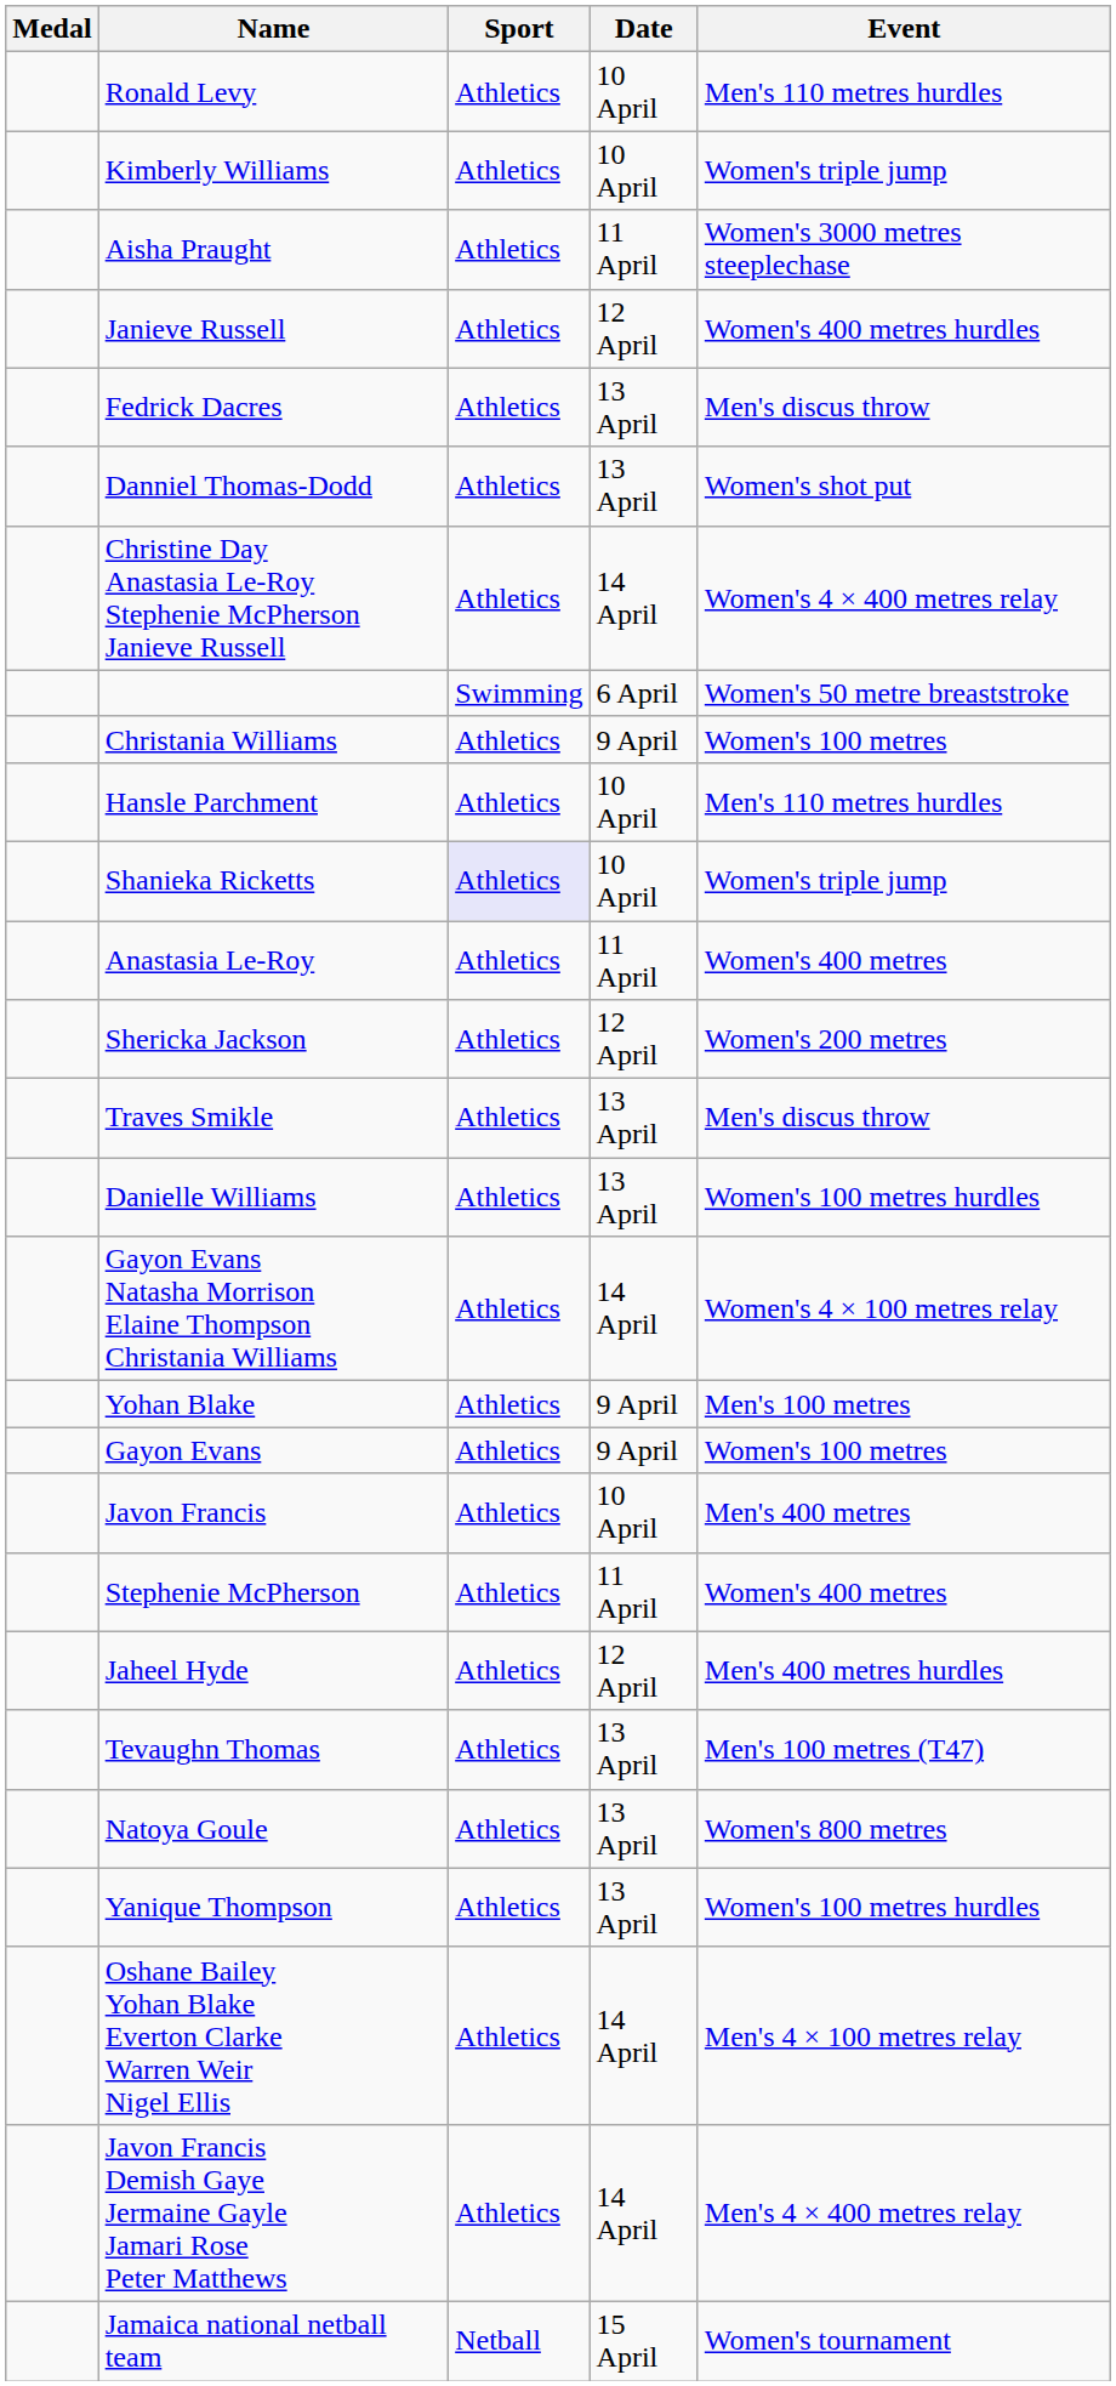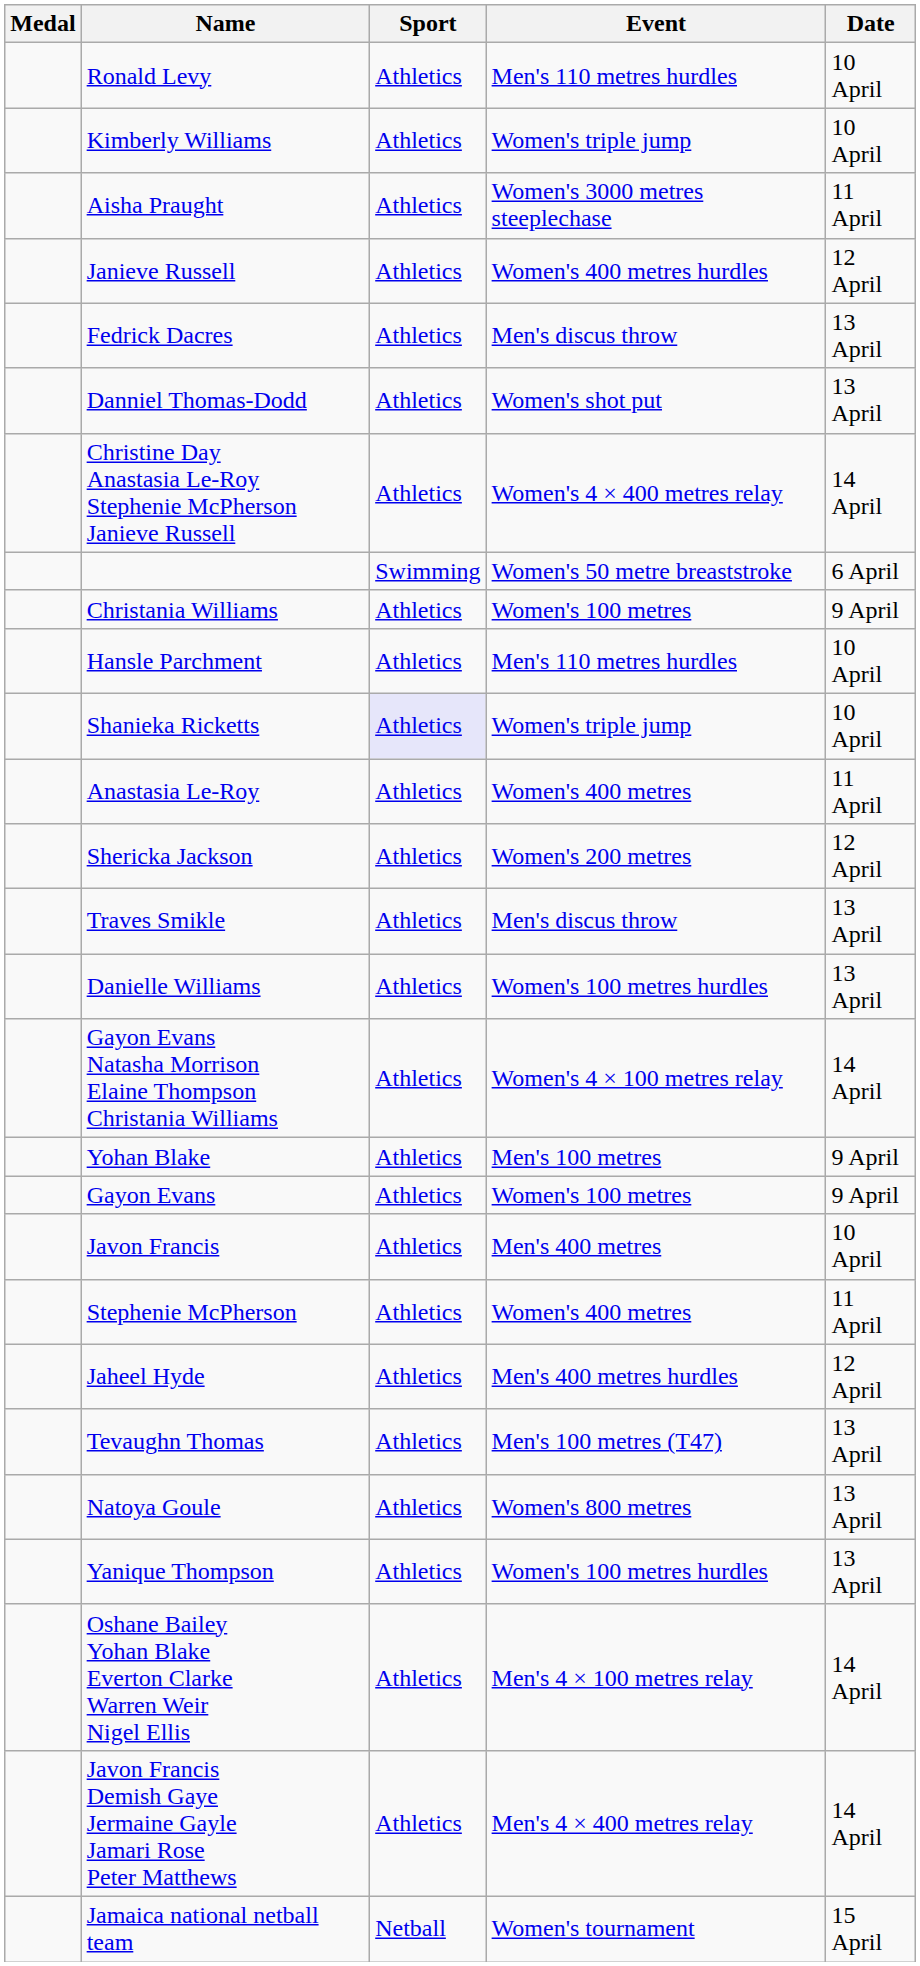 <table class="wikitable sortable">
 <tr>
 <th>Medal</th>
 <th>Name</th>
 <th>Sport</th>
+<th>Event</th>
 <th>Date</th>
-<th>Event</th>
 </tr>
 <tr>
 <td></td>
 <td><a href='#'>Ronald Levy</a></td>
 <td><a href='#'>Athletics</a></td>
+<td><a href='#'>Men's 110 metres hurdles</a></td>
 <td>10 April</td>
-<td><a href='#'>Men's 110 metres hurdles</a></td>
 </tr>
 <tr>
 <td></td>
 <td><a href='#'>Kimberly Williams</a></td>
 <td><a href='#'>Athletics</a></td>
+<td><a href='#'>Women's triple jump</a></td>
 <td>10 April</td>
-<td><a href='#'>Women's triple jump</a></td>
 </tr>
 <tr>
 <td></td>
 <td><a href='#'>Aisha Praught</a></td>
 <td><a href='#'>Athletics</a></td>
+<td><a href='#'>Women's 3000 metres steeplechase</a></td>
 <td>11 April</td>
-<td><a href='#'>Women's 3000 metres steeplechase</a></td>
 </tr>
 <tr>
 <td></td>
 <td><a href='#'>Janieve Russell</a></td>
 <td><a href='#'>Athletics</a></td>
+<td><a href='#'>Women's 400 metres hurdles</a></td>
 <td>12 April</td>
-<td><a href='#'>Women's 400 metres hurdles</a></td>
 </tr>
 <tr>
 <td></td>
 <td><a href='#'>Fedrick Dacres</a></td>
 <td><a href='#'>Athletics</a></td>
+<td><a href='#'>Men's discus throw</a></td>
 <td>13 April</td>
-<td><a href='#'>Men's discus throw</a></td>
 </tr>
 <tr>
 <td></td>
 <td><a href='#'>Danniel Thomas-Dodd</a></td>
 <td><a href='#'>Athletics</a></td>
+<td><a href='#'>Women's shot put</a></td>
 <td>13 April</td>
-<td><a href='#'>Women's shot put</a></td>
 </tr>
 <tr>
 <td></td>
 <td><a href='#'>Christine Day</a><br><a href='#'>Anastasia Le-Roy</a><br><a href='#'>Stephenie McPherson</a><br><a href='#'>Janieve Russell</a></td>
 <td><a href='#'>Athletics</a></td>
+<td><a href='#'>Women's 4 × 400 metres relay</a></td>
 <td>14 April</td>
-<td><a href='#'>Women's 4 × 400 metres relay</a></td>
 </tr>
 <tr>
 <td></td>
 <td></td>
 <td><a href='#'>Swimming</a></td>
+<td><a href='#'>Women's 50 metre breaststroke</a></td>
 <td>6 April</td>
-<td><a href='#'>Women's 50 metre breaststroke</a></td>
 </tr>
 <tr>
 <td></td>
 <td><a href='#'>Christania Williams</a></td>
 <td><a href='#'>Athletics</a></td>
+<td><a href='#'>Women's 100 metres</a></td>
 <td>9 April</td>
-<td><a href='#'>Women's 100 metres</a></td>
 </tr>
 <tr>
 <td></td>
 <td><a href='#'>Hansle Parchment</a></td>
 <td><a href='#'>Athletics</a></td>
+<td><a href='#'>Men's 110 metres hurdles</a></td>
 <td>10 April</td>
-<td><a href='#'>Men's 110 metres hurdles</a></td>
 </tr>
 <tr>
 <td></td>
 <td><a href='#'>Shanieka Ricketts</a></td>
 <td style="background: lavender;"><a href='#'>Athletics</a></td>
+<td><a href='#'>Women's triple jump</a></td>
 <td>10 April</td>
-<td><a href='#'>Women's triple jump</a></td>
 </tr>
 <tr>
 <td></td>
 <td><a href='#'>Anastasia Le-Roy</a></td>
 <td><a href='#'>Athletics</a></td>
+<td><a href='#'>Women's 400 metres</a></td>
 <td>11 April</td>
-<td><a href='#'>Women's 400 metres</a></td>
 </tr>
 <tr>
 <td></td>
 <td><a href='#'>Shericka Jackson</a></td>
 <td><a href='#'>Athletics</a></td>
+<td><a href='#'>Women's 200 metres</a></td>
 <td>12 April</td>
-<td><a href='#'>Women's 200 metres</a></td>
 </tr>
 <tr>
 <td></td>
 <td><a href='#'>Traves Smikle</a></td>
 <td><a href='#'>Athletics</a></td>
+<td><a href='#'>Men's discus throw</a></td>
 <td>13 April</td>
-<td><a href='#'>Men's discus throw</a></td>
 </tr>
 <tr>
 <td></td>
 <td><a href='#'>Danielle Williams</a></td>
 <td><a href='#'>Athletics</a></td>
+<td><a href='#'>Women's 100 metres hurdles</a></td>
 <td>13 April</td>
-<td><a href='#'>Women's 100 metres hurdles</a></td>
 </tr>
 <tr>
 <td></td>
 <td><a href='#'>Gayon Evans</a><br><a href='#'>Natasha Morrison</a><br><a href='#'>Elaine Thompson</a><br><a href='#'>Christania Williams</a></td>
 <td><a href='#'>Athletics</a></td>
+<td><a href='#'>Women's 4 × 100 metres relay</a></td>
 <td>14 April</td>
-<td><a href='#'>Women's 4 × 100 metres relay</a></td>
 </tr>
 <tr>
 <td></td>
 <td><a href='#'>Yohan Blake</a></td>
 <td><a href='#'>Athletics</a></td>
+<td><a href='#'>Men's 100 metres</a></td>
 <td>9 April</td>
-<td><a href='#'>Men's 100 metres</a></td>
 </tr>
 <tr>
 <td></td>
 <td><a href='#'>Gayon Evans</a></td>
 <td><a href='#'>Athletics</a></td>
+<td><a href='#'>Women's 100 metres</a></td>
 <td>9 April</td>
-<td><a href='#'>Women's 100 metres</a></td>
 </tr>
 <tr>
 <td></td>
 <td><a href='#'>Javon Francis</a></td>
 <td><a href='#'>Athletics</a></td>
+<td><a href='#'>Men's 400 metres</a></td>
 <td>10 April</td>
-<td><a href='#'>Men's 400 metres</a></td>
 </tr>
 <tr>
 <td></td>
 <td><a href='#'>Stephenie McPherson</a></td>
 <td><a href='#'>Athletics</a></td>
+<td><a href='#'>Women's 400 metres</a></td>
 <td>11 April</td>
-<td><a href='#'>Women's 400 metres</a></td>
 </tr>
 <tr>
 <td></td>
 <td><a href='#'>Jaheel Hyde</a></td>
 <td><a href='#'>Athletics</a></td>
+<td><a href='#'>Men's 400 metres hurdles</a></td>
 <td>12 April</td>
-<td><a href='#'>Men's 400 metres hurdles</a></td>
 </tr>
 <tr>
 <td></td>
 <td><a href='#'>Tevaughn Thomas</a></td>
 <td><a href='#'>Athletics</a></td>
+<td><a href='#'>Men's 100 metres (T47)</a></td>
 <td>13 April</td>
-<td><a href='#'>Men's 100 metres (T47)</a></td>
 </tr>
 <tr>
 <td></td>
 <td><a href='#'>Natoya Goule</a></td>
 <td><a href='#'>Athletics</a></td>
+<td><a href='#'>Women's 800 metres</a></td>
 <td>13 April</td>
-<td><a href='#'>Women's 800 metres</a></td>
 </tr>
 <tr>
 <td></td>
 <td><a href='#'>Yanique Thompson</a></td>
 <td><a href='#'>Athletics</a></td>
+<td><a href='#'>Women's 100 metres hurdles</a></td>
 <td>13 April</td>
-<td><a href='#'>Women's 100 metres hurdles</a></td>
 </tr>
 <tr>
 <td></td>
 <td><a href='#'>Oshane Bailey</a><br><a href='#'>Yohan Blake</a><br><a href='#'>Everton Clarke</a><br><a href='#'>Warren Weir</a><br><a href='#'>Nigel Ellis</a></td>
 <td><a href='#'>Athletics</a></td>
+<td><a href='#'>Men's 4 × 100 metres relay</a></td>
 <td>14 April</td>
-<td><a href='#'>Men's 4 × 100 metres relay</a></td>
 </tr>
 <tr>
 <td></td>
 <td><a href='#'>Javon Francis</a><br><a href='#'>Demish Gaye</a><br><a href='#'>Jermaine Gayle</a><br><a href='#'>Jamari Rose</a><br><a href='#'>Peter Matthews</a></td>
 <td><a href='#'>Athletics</a></td>
+<td><a href='#'>Men's 4 × 400 metres relay</a></td>
 <td>14 April</td>
-<td><a href='#'>Men's 4 × 400 metres relay</a></td>
 </tr>
 <tr>
 <td></td>
 <td><a href='#'>Jamaica national netball team</a><br></td>
 <td><a href='#'>Netball</a></td>
+<td><a href='#'>Women's tournament</a></td>
 <td>15 April</td>
-<td><a href='#'>Women's tournament</a></td>
 </tr>
 </table>
